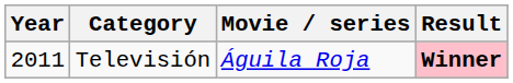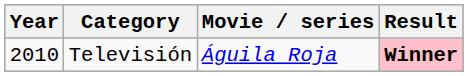 <table border="1" class="wikitable">
 <tr>
 <th><strong>Year</strong></th>
 <th>Category<br></th>
 <th>Movie / series <br></th>
 <th><strong>Result</strong></th>
 </tr>
 <tr>
-<td>2011</td>
+<td>2010</td>
 <td>Televisión</td>
 <td><em><a href='#'>Águila Roja</a></em></td>
 <td style="background: pink;"><strong> Winner</strong></td>
 </tr>
 </table>
